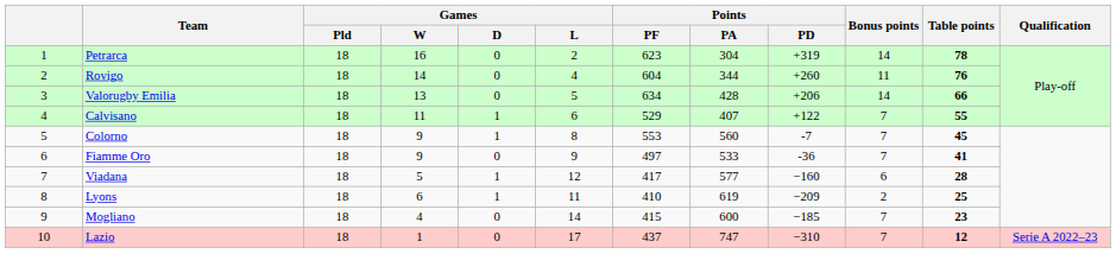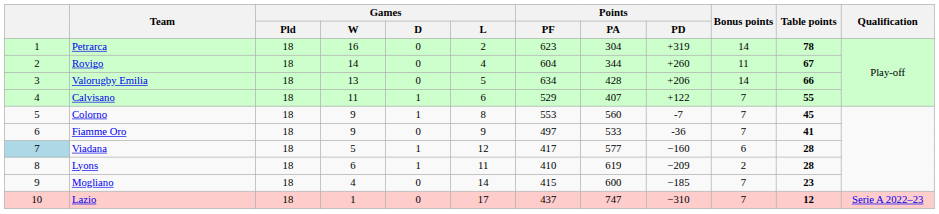 <table class="wikitable" style="text-align:center;width:70%">
 <tr>
 <th rowspan="2" style="width:7%"></th>
 <th rowspan="2" style="width:20%">Team</th>
 <th colspan="4" style="width:28%">Games</th>
 <th colspan="3" style="width:21%">Points</th>
 <th rowspan="2" style="width:7%">Bonus points</th>
 <th rowspan="2" style="width:7%">Table points</th>
 <th rowspan="2" style="width:25%">Qualification</th>
 </tr>
 <tr>
 <th>Pld</th>
 <th style="width:7%">W</th>
 <th style="width:7%">D</th>
 <th style="width:7%">L</th>
 <th style="width:7%">PF</th>
 <th style="width:7%">PA</th>
 <th style="width:7%">PD</th>
 </tr>
 <tr style="background-color:#ccffcc">
 <td>1</td>
 <td align="left"><a href='#'>Petrarca</a></td>
 <td>18</td>
 <td>16</td>
 <td>0</td>
 <td>2</td>
 <td>623</td>
 <td>304</td>
 <td>+319</td>
 <td>14</td>
 <td><strong>78</strong></td>
 <td rowspan="4">Play-off</td>
 </tr>
 <tr style="background-color:#ccffcc">
 <td>2</td>
 <td align="left"><a href='#'>Rovigo</a></td>
 <td>18</td>
 <td>14</td>
 <td>0</td>
 <td>4</td>
 <td>604</td>
 <td>344</td>
 <td>+260</td>
 <td>11</td>
-<td><strong>76</strong></td>
+<td><strong>67</strong></td>
 </tr>
 <tr style="background-color:#ccffcc">
 <td>3</td>
 <td align="left"><a href='#'>Valorugby Emilia</a></td>
 <td>18</td>
 <td>13</td>
 <td>0</td>
 <td>5</td>
 <td>634</td>
 <td>428</td>
 <td>+206</td>
 <td>14</td>
 <td><strong>66</strong></td>
 </tr>
 <tr style="background-color:#ccffcc">
 <td>4</td>
 <td align="left"><a href='#'>Calvisano</a></td>
 <td>18</td>
 <td>11</td>
 <td>1</td>
 <td>6</td>
 <td>529</td>
 <td>407</td>
 <td>+122</td>
 <td>7</td>
 <td><strong>55</strong></td>
 </tr>
 <tr>
 <td>5</td>
 <td align="left"><a href='#'>Colorno</a></td>
 <td>18</td>
 <td>9</td>
 <td>1</td>
 <td>8</td>
 <td>553</td>
 <td>560</td>
 <td>-7</td>
 <td>7</td>
 <td><strong>45</strong></td>
 <td rowspan="5"></td>
 </tr>
 <tr>
 <td>6</td>
 <td align="left"><a href='#'>Fiamme Oro</a></td>
 <td>18</td>
 <td>9</td>
 <td>0</td>
 <td>9</td>
 <td>497</td>
 <td>533</td>
 <td>-36</td>
 <td>7</td>
 <td><strong>41</strong></td>
 </tr>
 <tr>
-<td>7</td>
+<td style="background: lightblue;">7</td>
 <td align="left"><a href='#'>Viadana</a></td>
 <td>18</td>
 <td>5</td>
 <td>1</td>
 <td>12</td>
 <td>417</td>
 <td>577</td>
 <td>−160</td>
 <td>6</td>
 <td><strong>28</strong></td>
 </tr>
 <tr>
 <td>8</td>
 <td align="left"><a href='#'>Lyons</a></td>
 <td>18</td>
 <td>6</td>
 <td>1</td>
 <td>11</td>
 <td>410</td>
 <td>619</td>
 <td>−209</td>
 <td>2</td>
-<td><strong>25</strong></td>
+<td><strong>28</strong></td>
 </tr>
 <tr>
 <td>9</td>
 <td align="left"><a href='#'>Mogliano</a></td>
 <td>18</td>
 <td>4</td>
 <td>0</td>
 <td>14</td>
 <td>415</td>
 <td>600</td>
 <td>−185</td>
 <td>7</td>
 <td><strong>23</strong></td>
 </tr>
 <tr style="background-color:#ffcccc">
 <td>10</td>
 <td align="left"><a href='#'>Lazio</a></td>
 <td>18</td>
 <td>1</td>
 <td>0</td>
 <td>17</td>
 <td>437</td>
 <td>747</td>
 <td>−310</td>
 <td>7</td>
 <td><strong>12</strong></td>
 <td><a href='#'>Serie A 2022–23</a></td>
 </tr>
 </table>
